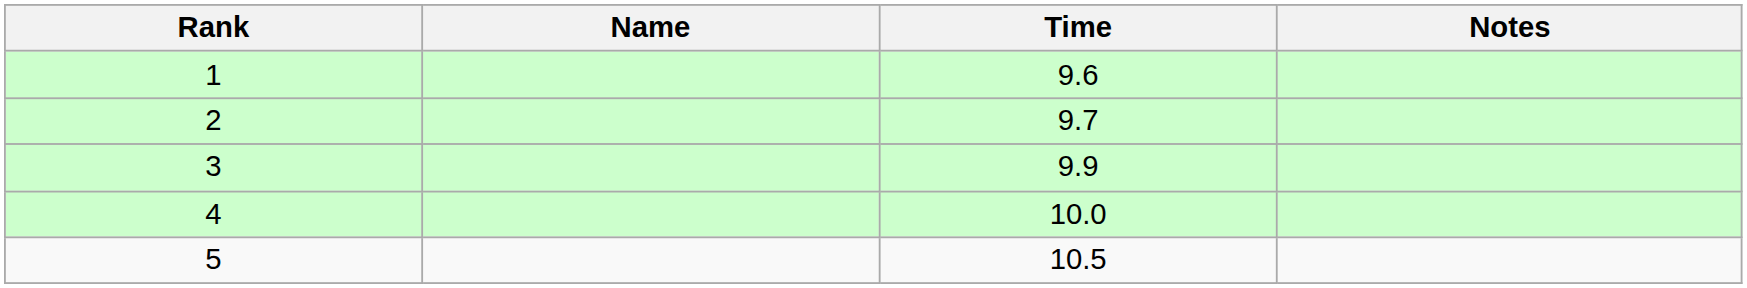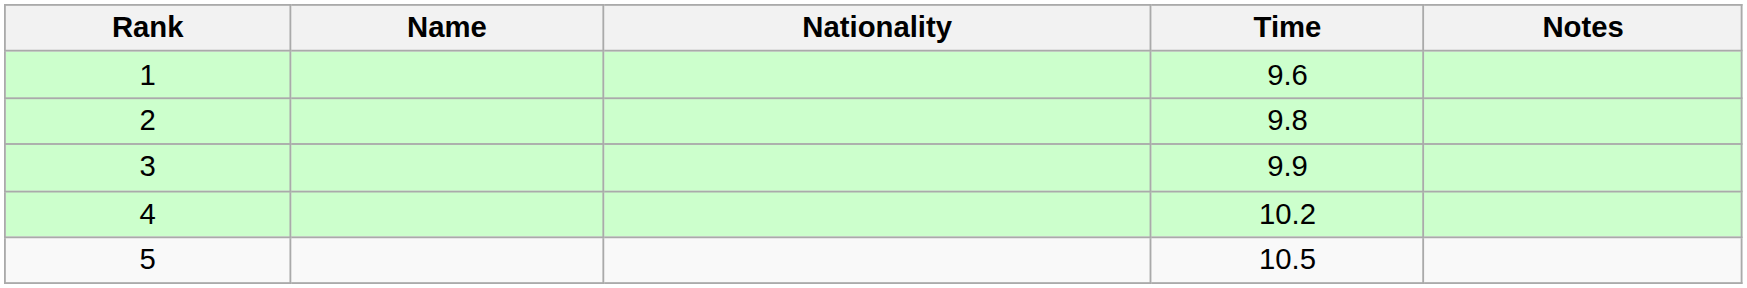 <table class="wikitable sortable" style="text-align:center; width: 60%">
 <tr>
 <th>Rank</th>
 <th>Name</th>
+<th>Nationality</th>
 <th>Time</th>
 <th>Notes</th>
 </tr>
 <tr bgcolor=ccffcc>
 <td>1</td>
+<td align=left></td>
 <td align=left></td>
 <td>9.6</td>
 <td></td>
 </tr>
 <tr bgcolor=ccffcc>
 <td>2</td>
 <td align=left></td>
-<td>9.7</td>
+<td align=left></td>
+<td>9.8</td>
 <td></td>
 </tr>
 <tr bgcolor=ccffcc>
 <td>3</td>
+<td align=left></td>
 <td align=left></td>
 <td>9.9</td>
 <td></td>
 </tr>
 <tr bgcolor=ccffcc>
 <td>4</td>
 <td align=left></td>
-<td>10.0</td>
+<td align=left></td>
+<td>10.2</td>
 <td></td>
 </tr>
 <tr>
 <td>5</td>
 <td align=left></td>
+<td align=left></td>
 <td>10.5</td>
 <td></td>
 </tr>
 </table>
